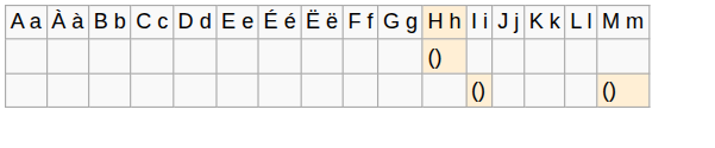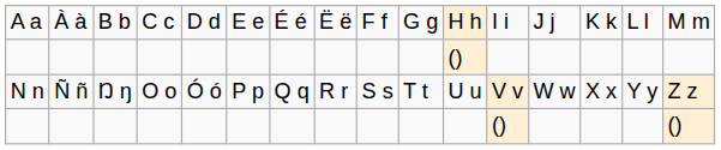 <table class="wikitable">
 <tr>
 <td>A a</td>
 <td>À à</td>
 <td>B b</td>
 <td>C c</td>
 <td>D d</td>
 <td>E e</td>
 <td>É é</td>
 <td>Ë ë</td>
 <td>F f</td>
 <td>G g</td>
 <td bgcolor="#FFEFD5">H h</td>
 <td>I i</td>
 <td>J j</td>
 <td>K k</td>
 <td>L l</td>
 <td>M m</td>
 </tr>
 <tr>
 <td></td>
 <td></td>
 <td></td>
 <td></td>
 <td></td>
 <td></td>
 <td></td>
 <td></td>
 <td></td>
 <td></td>
 <td bgcolor="#FFEFD5">()</td>
 <td></td>
 <td></td>
 <td></td>
 <td></td>
 <td></td>
 </tr>
 <tr>
+<td>N n</td>
+<td>Ñ ñ</td>
+<td>Ŋ ŋ</td>
+<td>O o</td>
+<td>Ó ó</td>
+<td>P p</td>
+<td>Q q</td>
+<td>R r</td>
+<td>S s</td>
+<td>T t</td>
+<td>U u</td>
+<td bgcolor="#FFEFD5">V v</td>
+<td>W w</td>
+<td>X x</td>
+<td>Y y</td>
+<td bgcolor="#FFEFD5">Z z</td>
+</tr>
+<tr>
 <td></td>
 <td></td>
 <td></td>
 <td></td>
 <td></td>
 <td></td>
 <td></td>
 <td></td>
 <td></td>
 <td></td>
 <td></td>
 <td bgcolor="#FFEFD5">()</td>
 <td></td>
 <td></td>
 <td></td>
 <td bgcolor="#FFEFD5">()</td>
 </tr>
 </table>
